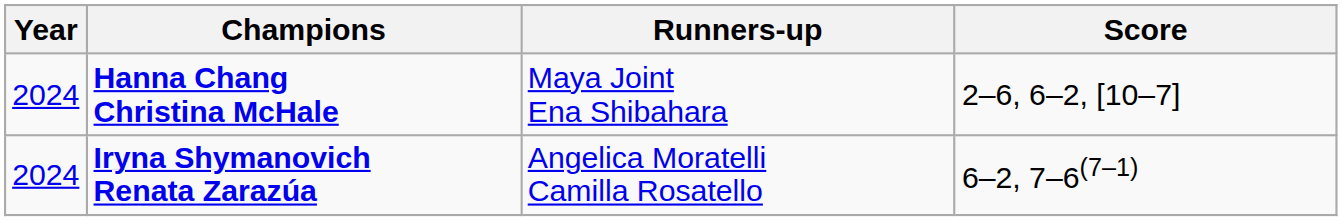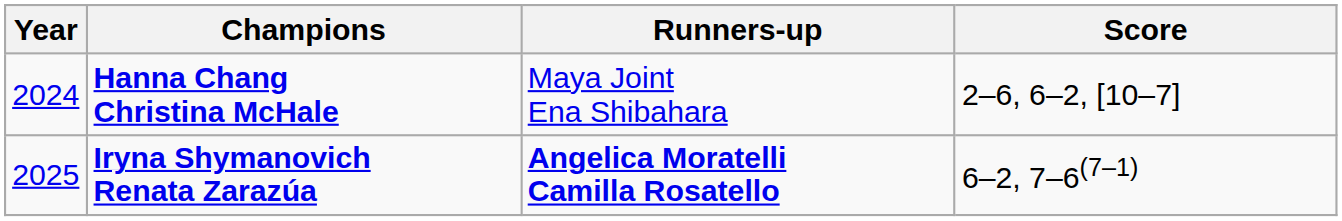 <table class="wikitable" style="font-size:90%">
 <tr>
 <th>Year</th>
 <th width="200">Champions</th>
 <th width="200">Runners-up</th>
 <th width="175">Score</th>
 </tr>
 <tr>
 <td><a href='#'>2024</a></td>
 <td> <strong><a href='#'>Hanna Chang</a></strong><br> <strong><a href='#'>Christina McHale</a></strong></td>
 <td> <a href='#'>Maya Joint</a><br> <a href='#'>Ena Shibahara</a></td>
 <td>2–6, 6–2, [10–7]</td>
 </tr>
 <tr>
-<td><a href='#'>2024</a></td>
+<td><a href='#'>2025</a></td>
 <td> <strong><a href='#'>Iryna Shymanovich</a></strong><br> <strong><a href='#'>Renata Zarazúa</a></strong></td>
-<td> <a href='#'>Angelica Moratelli</a><br> <a href='#'>Camilla Rosatello</a></td>
+<td><strong> <a href='#'>Angelica Moratelli</a><br> <a href='#'>Camilla Rosatello</a></strong></td>
 <td>6–2, 7–6<sup>(7–1)</sup></td>
 </tr>
 </table>
